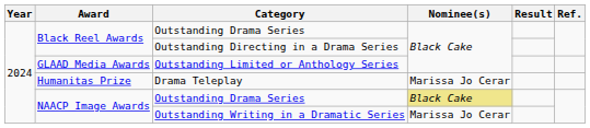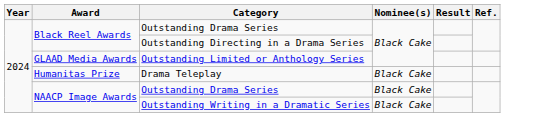 <table class="wikitable">
 <tr>
 <th>Year</th>
 <th>Award</th>
 <th>Category</th>
 <th>Nominee(s)</th>
 <th>Result</th>
 <th>Ref.</th>
 </tr>
 <tr>
 <td rowspan="6">2024</td>
 <td rowspan="2"><a href='#'>Black Reel Awards</a></td>
 <td>Outstanding Drama Series</td>
 <td rowspan="3"><em>Black Cake</em></td>
 <td></td>
 <td rowspan="2" style="text-align:center;"></td>
 </tr>
 <tr>
 <td>Outstanding Directing in a Drama Series</td>
 <td></td>
 </tr>
 <tr>
 <td><a href='#'>GLAAD Media Awards</a></td>
 <td><a href='#'>Outstanding Limited or Anthology Series</a></td>
 <td></td>
 <td style="text-align:center;"></td>
 </tr>
 <tr>
 <td><a href='#'>Humanitas Prize</a></td>
 <td>Drama Teleplay</td>
-<td>Marissa Jo Cerar</td>
+<td><em>Black Cake</em></td>
 <td></td>
 <td style="text-align:center;"></td>
 </tr>
 <tr>
 <td rowspan="2"><a href='#'>NAACP Image Awards</a></td>
 <td><a href='#'>Outstanding Drama Series</a></td>
-<td style="background: khaki;"><em>Black Cake</em></td>
+<td><em>Black Cake</em></td>
 <td></td>
 <td rowspan="2" style="text-align:center;"></td>
 </tr>
 <tr>
 <td><a href='#'>Outstanding Writing in a Dramatic Series</a></td>
-<td>Marissa Jo Cerar</td>
+<td><em>Black Cake</em></td>
 <td></td>
 </tr>
 </table>
